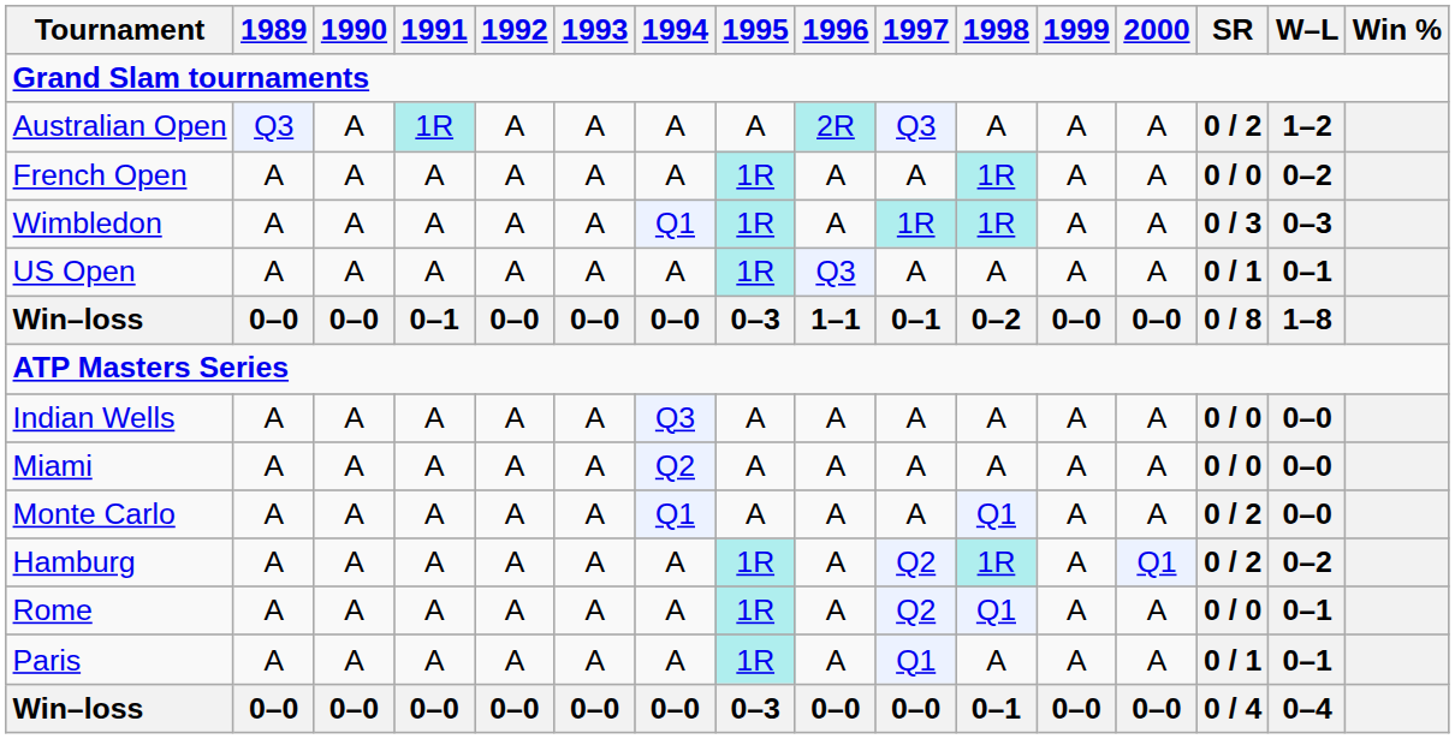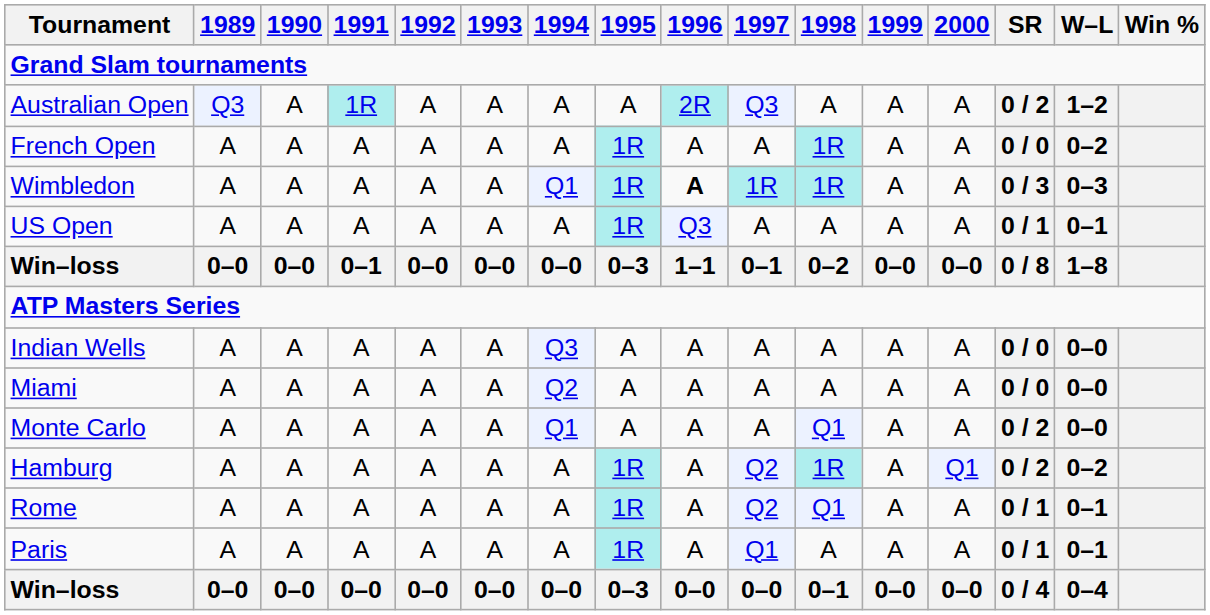 <table class=wikitable style=text-align:center;font-size:97%>
 <tr>
 <th>Tournament</th>
 <th><a href='#'>1989</a></th>
 <th><a href='#'>1990</a></th>
 <th><a href='#'>1991</a></th>
 <th><a href='#'>1992</a></th>
 <th><a href='#'>1993</a></th>
 <th><a href='#'>1994</a></th>
 <th><a href='#'>1995</a></th>
 <th><a href='#'>1996</a></th>
 <th><a href='#'>1997</a></th>
 <th><a href='#'>1998</a></th>
 <th><a href='#'>1999</a></th>
 <th><a href='#'>2000</a></th>
 <th>SR</th>
 <th>W–L</th>
 <th>Win %</th>
 </tr>
 <tr>
 <td colspan=23 align=left><strong><a href='#'>Grand Slam tournaments</a></strong></td>
 </tr>
 <tr>
 <td align=left><a href='#'>Australian Open</a></td>
 <td bgcolor=ecf2ff><a href='#'>Q3</a></td>
 <td>A</td>
 <td bgcolor=afeeee><a href='#'>1R</a></td>
 <td>A</td>
 <td>A</td>
 <td>A</td>
 <td>A</td>
 <td bgcolor=afeeee><a href='#'>2R</a></td>
 <td bgcolor=ecf2ff><a href='#'>Q3</a></td>
 <td>A</td>
 <td>A</td>
 <td>A</td>
 <th>0 / 2</th>
 <th>1–2</th>
 <th></th>
 </tr>
 <tr>
 <td align=left><a href='#'>French Open</a></td>
 <td>A</td>
 <td>A</td>
 <td>A</td>
 <td>A</td>
 <td>A</td>
 <td>A</td>
 <td bgcolor=afeeee><a href='#'>1R</a></td>
 <td>A</td>
 <td>A</td>
 <td bgcolor=afeeee><a href='#'>1R</a></td>
 <td>A</td>
 <td>A</td>
 <th>0 / 0</th>
 <th>0–2</th>
 <th></th>
 </tr>
 <tr>
 <td align=left><a href='#'>Wimbledon</a></td>
 <td>A</td>
 <td>A</td>
 <td>A</td>
 <td>A</td>
 <td>A</td>
 <td bgcolor=ecf2ff><a href='#'>Q1</a></td>
 <td bgcolor=afeeee><a href='#'>1R</a></td>
-<td>A</td>
+<td><strong>A</strong></td>
 <td bgcolor=afeeee><a href='#'>1R</a></td>
 <td bgcolor=afeeee><a href='#'>1R</a></td>
 <td>A</td>
 <td>A</td>
 <th>0 / 3</th>
 <th>0–3</th>
 <th></th>
 </tr>
 <tr>
 <td align=left><a href='#'>US Open</a></td>
 <td>A</td>
 <td>A</td>
 <td>A</td>
 <td>A</td>
 <td>A</td>
 <td>A</td>
 <td bgcolor=afeeee><a href='#'>1R</a></td>
 <td bgcolor=ecf2ff><a href='#'>Q3</a></td>
 <td>A</td>
 <td>A</td>
 <td>A</td>
 <td>A</td>
 <th>0 / 1</th>
 <th>0–1</th>
 <th></th>
 </tr>
 <tr>
 <th style=text-align:left>Win–loss</th>
 <th>0–0</th>
 <th>0–0</th>
 <th>0–1</th>
 <th>0–0</th>
 <th>0–0</th>
 <th>0–0</th>
 <th>0–3</th>
 <th>1–1</th>
 <th>0–1</th>
 <th>0–2</th>
 <th>0–0</th>
 <th>0–0</th>
 <th>0 / 8</th>
 <th>1–8</th>
 <th></th>
 </tr>
 <tr>
 <td colspan=23 align=left><strong><a href='#'>ATP Masters Series</a></strong></td>
 </tr>
 <tr>
 <td align=left><a href='#'>Indian Wells</a></td>
 <td>A</td>
 <td>A</td>
 <td>A</td>
 <td>A</td>
 <td>A</td>
 <td bgcolor=ecf2ff><a href='#'>Q3</a></td>
 <td>A</td>
 <td>A</td>
 <td>A</td>
 <td>A</td>
 <td>A</td>
 <td>A</td>
 <th>0 / 0</th>
 <th>0–0</th>
 <th></th>
 </tr>
 <tr>
 <td align=left><a href='#'>Miami</a></td>
 <td>A</td>
 <td>A</td>
 <td>A</td>
 <td>A</td>
 <td>A</td>
 <td bgcolor=ecf2ff><a href='#'>Q2</a></td>
 <td>A</td>
 <td>A</td>
 <td>A</td>
 <td>A</td>
 <td>A</td>
 <td>A</td>
 <th>0 / 0</th>
 <th>0–0</th>
 <th></th>
 </tr>
 <tr>
 <td align=left><a href='#'>Monte Carlo</a></td>
 <td>A</td>
 <td>A</td>
 <td>A</td>
 <td>A</td>
 <td>A</td>
 <td bgcolor=ecf2ff><a href='#'>Q1</a></td>
 <td>A</td>
 <td>A</td>
 <td>A</td>
 <td bgcolor=ecf2ff><a href='#'>Q1</a></td>
 <td>A</td>
 <td>A</td>
 <th>0 / 2</th>
 <th>0–0</th>
 <th></th>
 </tr>
 <tr>
 <td align=left><a href='#'>Hamburg</a></td>
 <td>A</td>
 <td>A</td>
 <td>A</td>
 <td>A</td>
 <td>A</td>
 <td>A</td>
 <td bgcolor=afeeee><a href='#'>1R</a></td>
 <td>A</td>
 <td bgcolor=ecf2ff><a href='#'>Q2</a></td>
 <td bgcolor=afeeee><a href='#'>1R</a></td>
 <td>A</td>
 <td bgcolor=ecf2ff><a href='#'>Q1</a></td>
 <th>0 / 2</th>
 <th>0–2</th>
 <th></th>
 </tr>
 <tr>
 <td align=left><a href='#'>Rome</a></td>
 <td>A</td>
 <td>A</td>
 <td>A</td>
 <td>A</td>
 <td>A</td>
 <td>A</td>
 <td bgcolor=afeeee><a href='#'>1R</a></td>
 <td>A</td>
 <td bgcolor=ecf2ff><a href='#'>Q2</a></td>
 <td bgcolor=ecf2ff><a href='#'>Q1</a></td>
 <td>A</td>
 <td>A</td>
-<th>0 / 0</th>
+<th>0 / 1</th>
 <th>0–1</th>
 <th></th>
 </tr>
 <tr>
 <td align=left><a href='#'>Paris</a></td>
 <td>A</td>
 <td>A</td>
 <td>A</td>
 <td>A</td>
 <td>A</td>
 <td>A</td>
 <td bgcolor=afeeee><a href='#'>1R</a></td>
 <td>A</td>
 <td bgcolor=ecf2ff><a href='#'>Q1</a></td>
 <td>A</td>
 <td>A</td>
 <td>A</td>
 <th>0 / 1</th>
 <th>0–1</th>
 <th></th>
 </tr>
 <tr>
 <th style=text-align:left>Win–loss</th>
 <th>0–0</th>
 <th>0–0</th>
 <th>0–0</th>
 <th>0–0</th>
 <th>0–0</th>
 <th>0–0</th>
 <th>0–3</th>
 <th>0–0</th>
 <th>0–0</th>
 <th>0–1</th>
 <th>0–0</th>
 <th>0–0</th>
 <th>0 / 4</th>
 <th>0–4</th>
 <th></th>
 </tr>
 </table>
